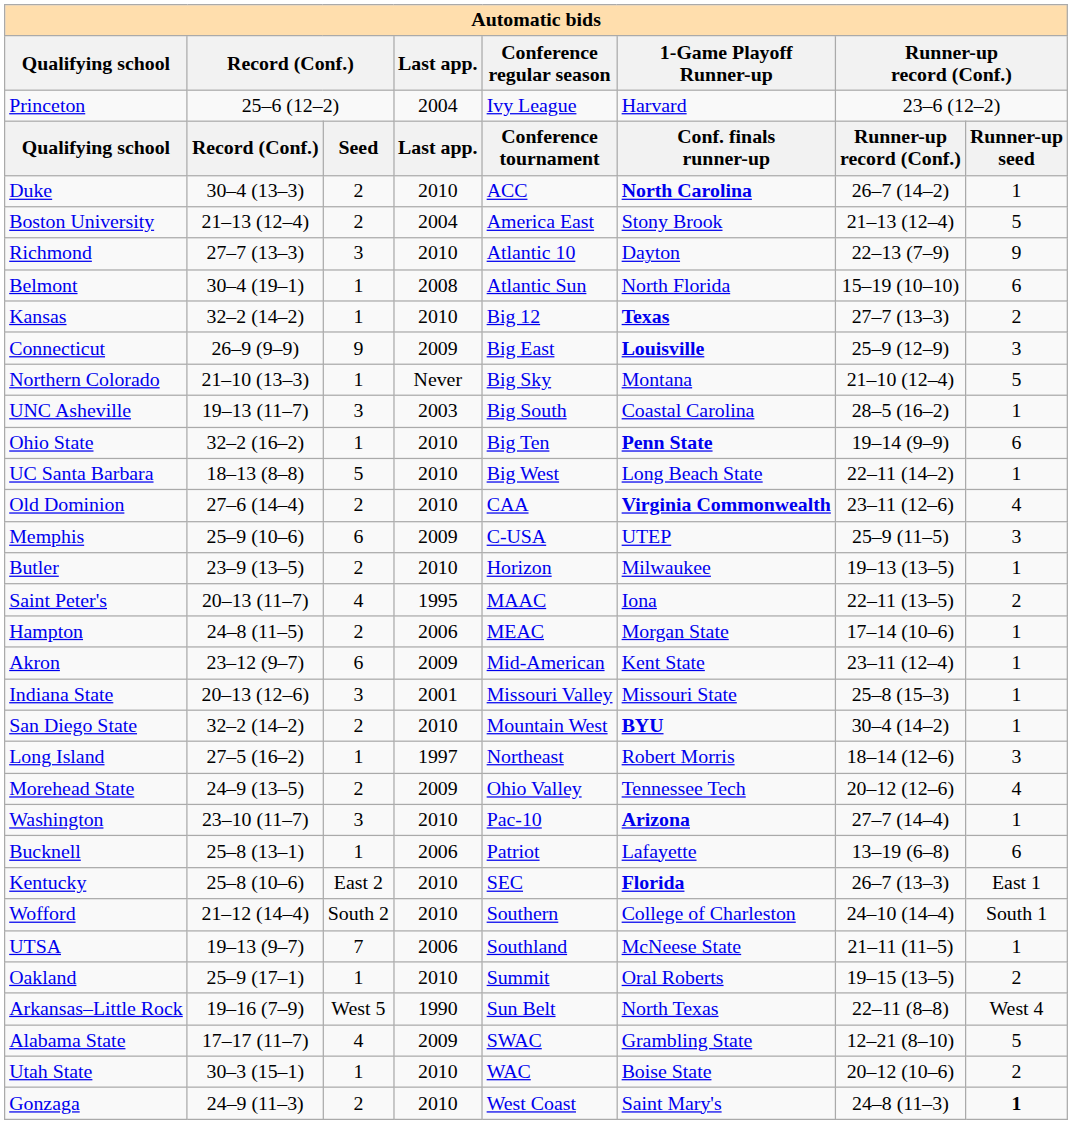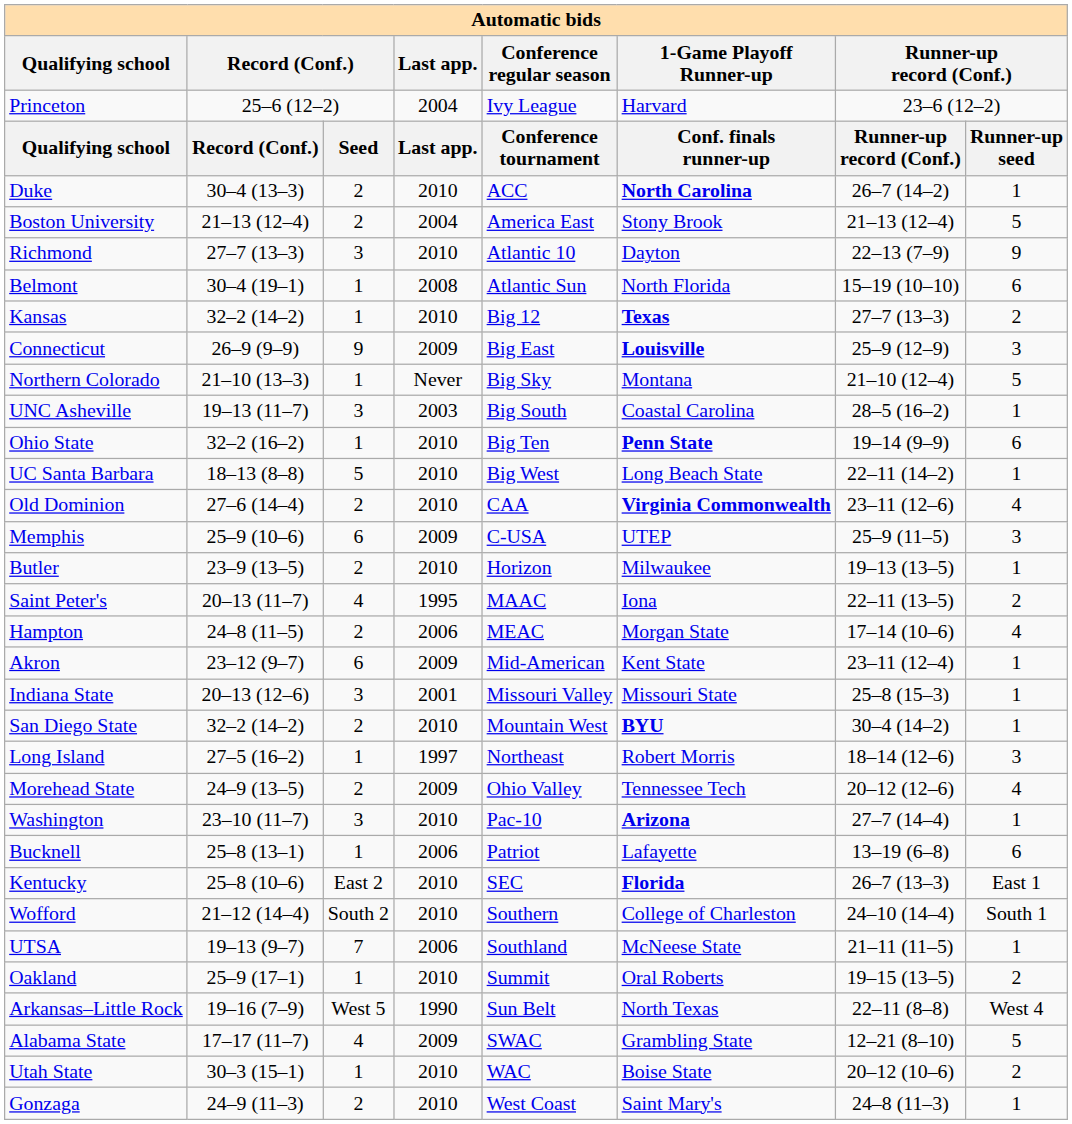 <table class="wikitable">
 <tr>
 <th colspan="8" style="background:#ffdead;">Automatic bids</th>
 </tr>
 <tr>
 <th>Qualifying school</th>
 <th colspan="2">Record (Conf.)</th>
 <th>Last app.</th>
 <th>Conference<br>regular season</th>
 <th>1-Game Playoff<br>Runner-up</th>
 <th colspan="2">Runner-up<br>record (Conf.)</th>
 </tr>
 <tr>
 <td><a href='#'>Princeton</a></td>
 <td colspan="2" align=center>25–6 (12–2)</td>
 <td align=center>2004</td>
 <td><a href='#'>Ivy League</a></td>
 <td><a href='#'>Harvard</a></td>
 <td colspan="2" align=center>23–6 (12–2)</td>
 </tr>
 <tr>
 <th>Qualifying school</th>
 <th>Record (Conf.)</th>
 <th>Seed</th>
 <th>Last app.</th>
 <th>Conference<br>tournament</th>
 <th>Conf. finals<br>runner-up</th>
 <th>Runner-up<br>record (Conf.)</th>
 <th>Runner-up<br>seed</th>
 </tr>
 <tr>
 <td><a href='#'>Duke</a></td>
 <td align=center>30–4 (13–3)</td>
 <td align=center>2</td>
 <td align=center>2010</td>
 <td><a href='#'>ACC</a></td>
 <td><strong><a href='#'>North Carolina</a></strong></td>
 <td align=center>26–7 (14–2)</td>
 <td align=center>1</td>
 </tr>
 <tr>
 <td><a href='#'>Boston University</a></td>
 <td align=center>21–13 (12–4)</td>
 <td align=center>2</td>
 <td align=center>2004</td>
 <td><a href='#'>America East</a></td>
 <td><a href='#'>Stony Brook</a></td>
 <td align=center>21–13 (12–4)</td>
 <td align=center>5</td>
 </tr>
 <tr>
 <td><a href='#'>Richmond</a></td>
 <td align=center>27–7 (13–3)</td>
 <td align=center>3</td>
 <td align=center>2010</td>
 <td><a href='#'>Atlantic 10</a></td>
 <td><a href='#'>Dayton</a></td>
 <td align=center>22–13 (7–9)</td>
 <td align=center>9</td>
 </tr>
 <tr>
 <td><a href='#'>Belmont</a></td>
 <td align=center>30–4 (19–1)</td>
 <td align=center>1</td>
 <td align=center>2008</td>
 <td><a href='#'>Atlantic Sun</a></td>
 <td><a href='#'>North Florida</a></td>
 <td align=center>15–19 (10–10)</td>
 <td align=center>6</td>
 </tr>
 <tr>
 <td><a href='#'>Kansas</a></td>
 <td align=center>32–2 (14–2)</td>
 <td align=center>1</td>
 <td align=center>2010</td>
 <td><a href='#'>Big 12</a></td>
 <td><strong><a href='#'>Texas</a></strong></td>
 <td align=center>27–7 (13–3)</td>
 <td align=center>2</td>
 </tr>
 <tr>
 <td><a href='#'>Connecticut</a></td>
 <td align=center>26–9 (9–9)</td>
 <td align=center>9</td>
 <td align=center>2009</td>
 <td><a href='#'>Big East</a></td>
 <td><strong><a href='#'>Louisville</a></strong></td>
 <td align=center>25–9 (12–9)</td>
 <td align=center>3</td>
 </tr>
 <tr>
 <td><a href='#'>Northern Colorado</a></td>
 <td align=center>21–10 (13–3)</td>
 <td align=center>1</td>
 <td align=center>Never</td>
 <td><a href='#'>Big Sky</a></td>
 <td><a href='#'>Montana</a></td>
 <td align=center>21–10 (12–4)</td>
 <td align=center>5</td>
 </tr>
 <tr>
 <td><a href='#'>UNC Asheville</a></td>
 <td align=center>19–13 (11–7)</td>
 <td align=center>3</td>
 <td align=center>2003</td>
 <td><a href='#'>Big South</a></td>
 <td><a href='#'>Coastal Carolina</a></td>
 <td align=center>28–5 (16–2)</td>
 <td align=center>1</td>
 </tr>
 <tr>
 <td><a href='#'>Ohio State</a></td>
 <td align=center>32–2 (16–2)</td>
 <td align=center>1</td>
 <td align=center>2010</td>
 <td><a href='#'>Big Ten</a></td>
 <td><strong><a href='#'>Penn State</a></strong></td>
 <td align=center>19–14 (9–9)</td>
 <td align=center>6</td>
 </tr>
 <tr>
 <td><a href='#'>UC Santa Barbara</a></td>
 <td align=center>18–13 (8–8)</td>
 <td align=center>5</td>
 <td align=center>2010</td>
 <td><a href='#'>Big West</a></td>
 <td><a href='#'>Long Beach State</a></td>
 <td align=center>22–11 (14–2)</td>
 <td align=center>1</td>
 </tr>
 <tr>
 <td><a href='#'>Old Dominion</a></td>
 <td align=center>27–6 (14–4)</td>
 <td align=center>2</td>
 <td align=center>2010</td>
 <td><a href='#'>CAA</a></td>
 <td><strong><a href='#'>Virginia Commonwealth</a></strong></td>
 <td align=center>23–11 (12–6)</td>
 <td align=center>4</td>
 </tr>
 <tr>
 <td><a href='#'>Memphis</a></td>
 <td align=center>25–9 (10–6)</td>
 <td align=center>6</td>
 <td align=center>2009</td>
 <td><a href='#'>C-USA</a></td>
 <td><a href='#'>UTEP</a></td>
 <td align=center>25–9 (11–5)</td>
 <td align=center>3</td>
 </tr>
 <tr>
 <td><a href='#'>Butler</a></td>
 <td align=center>23–9 (13–5)</td>
 <td align=center>2</td>
 <td align=center>2010</td>
 <td><a href='#'>Horizon</a></td>
 <td><a href='#'>Milwaukee</a></td>
 <td align=center>19–13 (13–5)</td>
 <td align=center>1</td>
 </tr>
 <tr>
 <td><a href='#'>Saint Peter's</a></td>
 <td align=center>20–13 (11–7)</td>
 <td align=center>4</td>
 <td align=center>1995</td>
 <td><a href='#'>MAAC</a></td>
 <td><a href='#'>Iona</a></td>
 <td align=center>22–11 (13–5)</td>
 <td align=center>2</td>
 </tr>
 <tr>
 <td><a href='#'>Hampton</a></td>
 <td align=center>24–8 (11–5)</td>
 <td align=center>2</td>
 <td align=center>2006</td>
 <td><a href='#'>MEAC</a></td>
 <td><a href='#'>Morgan State</a></td>
 <td align=center>17–14 (10–6)</td>
-<td align=center>1</td>
+<td align=center>4</td>
 </tr>
 <tr>
 <td><a href='#'>Akron</a></td>
 <td align=center>23–12 (9–7)</td>
 <td align=center>6</td>
 <td align=center>2009</td>
 <td><a href='#'>Mid-American</a></td>
 <td><a href='#'>Kent State</a></td>
 <td align=center>23–11 (12–4)</td>
 <td align=center>1</td>
 </tr>
 <tr>
 <td><a href='#'>Indiana State</a></td>
 <td align=center>20–13 (12–6)</td>
 <td align=center>3</td>
 <td align=center>2001</td>
 <td><a href='#'>Missouri Valley</a></td>
 <td><a href='#'>Missouri State</a></td>
 <td align=center>25–8 (15–3)</td>
 <td align=center>1</td>
 </tr>
 <tr>
 <td><a href='#'>San Diego State</a></td>
 <td align=center>32–2 (14–2)</td>
 <td align=center>2</td>
 <td align=center>2010</td>
 <td><a href='#'>Mountain West</a></td>
 <td><strong><a href='#'>BYU</a></strong></td>
 <td align=center>30–4 (14–2)</td>
 <td align=center>1</td>
 </tr>
 <tr>
 <td><a href='#'>Long Island</a></td>
 <td align=center>27–5 (16–2)</td>
 <td align=center>1</td>
 <td align=center>1997</td>
 <td><a href='#'>Northeast</a></td>
 <td><a href='#'>Robert Morris</a></td>
 <td align=center>18–14 (12–6)</td>
 <td align=center>3</td>
 </tr>
 <tr>
 <td><a href='#'>Morehead State</a></td>
 <td align=center>24–9 (13–5)</td>
 <td align=center>2</td>
 <td align=center>2009</td>
 <td><a href='#'>Ohio Valley</a></td>
 <td><a href='#'>Tennessee Tech</a></td>
 <td align=center>20–12 (12–6)</td>
 <td align=center>4</td>
 </tr>
 <tr>
 <td><a href='#'>Washington</a></td>
 <td align=center>23–10 (11–7)</td>
 <td align=center>3</td>
 <td align=center>2010</td>
 <td><a href='#'>Pac-10</a></td>
 <td><strong><a href='#'>Arizona</a></strong></td>
 <td align=center>27–7 (14–4)</td>
 <td align=center>1</td>
 </tr>
 <tr>
 <td><a href='#'>Bucknell</a></td>
 <td align=center>25–8 (13–1)</td>
 <td align=center>1</td>
 <td align=center>2006</td>
 <td><a href='#'>Patriot</a></td>
 <td><a href='#'>Lafayette</a></td>
 <td align=center>13–19 (6–8)</td>
 <td align=center>6</td>
 </tr>
 <tr>
 <td><a href='#'>Kentucky</a></td>
 <td align=center>25–8 (10–6)</td>
 <td align=center>East 2</td>
 <td align=center>2010</td>
 <td><a href='#'>SEC</a></td>
 <td><strong><a href='#'>Florida</a></strong></td>
 <td align=center>26–7 (13–3)</td>
 <td align=center>East 1</td>
 </tr>
 <tr>
 <td><a href='#'>Wofford</a></td>
 <td align=center>21–12 (14–4)</td>
 <td align=center>South 2</td>
 <td align=center>2010</td>
 <td><a href='#'>Southern</a></td>
 <td><a href='#'>College of Charleston</a></td>
 <td align=center>24–10 (14–4)</td>
 <td align=center>South 1</td>
 </tr>
 <tr>
 <td><a href='#'>UTSA</a></td>
 <td align=center>19–13 (9–7)</td>
 <td align=center>7</td>
 <td align=center>2006</td>
 <td><a href='#'>Southland</a></td>
 <td><a href='#'>McNeese State</a></td>
 <td align=center>21–11 (11–5)</td>
 <td align=center>1</td>
 </tr>
 <tr>
 <td><a href='#'>Oakland</a></td>
 <td align=center>25–9 (17–1)</td>
 <td align=center>1</td>
 <td align=center>2010</td>
 <td><a href='#'>Summit</a></td>
 <td><a href='#'>Oral Roberts</a></td>
 <td align=center>19–15 (13–5)</td>
 <td align=center>2</td>
 </tr>
 <tr>
 <td><a href='#'>Arkansas–Little Rock</a></td>
 <td align=center>19–16 (7–9)</td>
 <td align=center>West 5</td>
 <td align=center>1990</td>
 <td><a href='#'>Sun Belt</a></td>
 <td><a href='#'>North Texas</a></td>
 <td align=center>22–11 (8–8)</td>
 <td align=center>West 4</td>
 </tr>
 <tr>
 <td><a href='#'>Alabama State</a></td>
 <td align=center>17–17 (11–7)</td>
 <td align=center>4</td>
 <td align=center>2009</td>
 <td><a href='#'>SWAC</a></td>
 <td><a href='#'>Grambling State</a></td>
 <td align=center>12–21 (8–10)</td>
 <td align=center>5</td>
 </tr>
 <tr>
 <td><a href='#'>Utah State</a></td>
 <td align=center>30–3 (15–1)</td>
 <td align=center>1</td>
 <td align=center>2010</td>
 <td><a href='#'>WAC</a></td>
 <td><a href='#'>Boise State</a></td>
 <td align=center>20–12 (10–6)</td>
 <td align=center>2</td>
 </tr>
 <tr>
 <td><a href='#'>Gonzaga</a></td>
 <td align=center>24–9 (11–3)</td>
 <td align=center>2</td>
 <td align=center>2010</td>
 <td><a href='#'>West Coast</a></td>
 <td><a href='#'>Saint Mary's</a></td>
 <td align=center>24–8 (11–3)</td>
-<td align=center><strong>1</strong></td>
+<td align=center>1</td>
 </tr>
 </table>
